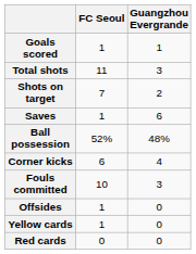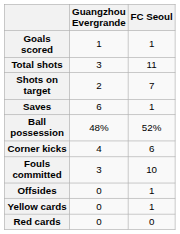 <table class="wikitable plainrowheaders" style="text-align: center">
 <tr>
 <th scope="col" style="width:100px;"></th>
+<th scope="col" style="width:70px;">Guangzhou Evergrande</th>
 <th scope="col" style="width:70px;">FC Seoul</th>
-<th scope="col" style="width:70px;">Guangzhou Evergrande</th>
 </tr>
 <tr>
 <th scope=row>Goals scored</th>
 <td>1</td>
 <td>1</td>
 </tr>
 <tr>
 <th scope=row>Total shots</th>
+<td>3</td>
 <td>11</td>
-<td>3</td>
 </tr>
 <tr>
 <th scope=row>Shots on target</th>
+<td>2</td>
 <td>7</td>
-<td>2</td>
 </tr>
 <tr>
 <th scope=row>Saves</th>
+<td>6</td>
 <td>1</td>
+</tr>
+<tr>
+<th scope=row>Ball possession</th>
+<td>48%</td>
+<td>52%</td>
+</tr>
+<tr>
+<th scope=row>Corner kicks</th>
+<td>4</td>
 <td>6</td>
 </tr>
 <tr>
-<th scope=row>Ball possession</th>
-<td>52%</td>
-<td>48%</td>
-</tr>
-<tr>
-<th scope=row>Corner kicks</th>
-<td>6</td>
-<td>4</td>
-</tr>
-<tr>
 <th scope=row>Fouls committed</th>
+<td>3</td>
 <td>10</td>
-<td>3</td>
 </tr>
 <tr>
 <th scope=row>Offsides</th>
+<td>0</td>
 <td>1</td>
-<td>0</td>
 </tr>
 <tr>
 <th scope=row>Yellow cards</th>
+<td>0</td>
 <td>1</td>
-<td>0</td>
 </tr>
 <tr>
 <th scope=row>Red cards</th>
 <td>0</td>
 <td>0</td>
 </tr>
 </table>
